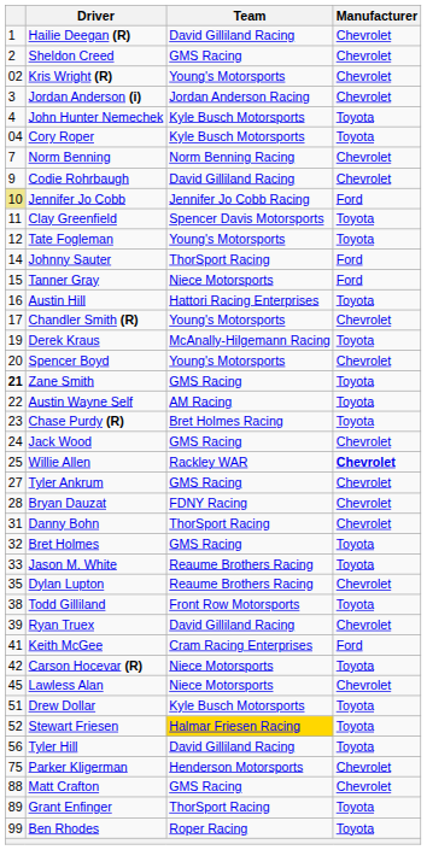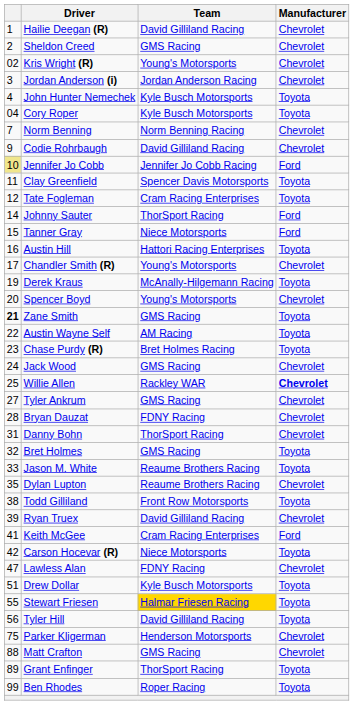 <table class="wikitable" style="font-size:95%">
 <tr>
 <th></th>
 <th>Driver</th>
 <th>Team</th>
 <th>Manufacturer</th>
 </tr>
 <tr>
 <td>1</td>
 <td><a href='#'>Hailie Deegan</a> <strong>(R)</strong></td>
 <td><a href='#'>David Gilliland Racing</a></td>
 <td><a href='#'>Chevrolet</a></td>
 </tr>
 <tr>
 <td>2</td>
 <td><a href='#'>Sheldon Creed</a></td>
 <td><a href='#'>GMS Racing</a></td>
 <td><a href='#'>Chevrolet</a></td>
 </tr>
 <tr>
 <td>02</td>
 <td><a href='#'>Kris Wright</a> <strong>(R)</strong></td>
 <td><a href='#'>Young's Motorsports</a></td>
 <td><a href='#'>Chevrolet</a></td>
 </tr>
 <tr>
 <td>3</td>
 <td><a href='#'>Jordan Anderson</a> <strong>(i)</strong></td>
 <td><a href='#'>Jordan Anderson Racing</a></td>
 <td><a href='#'>Chevrolet</a></td>
 </tr>
 <tr>
 <td>4</td>
 <td><a href='#'>John Hunter Nemechek</a></td>
 <td><a href='#'>Kyle Busch Motorsports</a></td>
 <td><a href='#'>Toyota</a></td>
 </tr>
 <tr>
 <td>04</td>
 <td><a href='#'>Cory Roper</a></td>
 <td><a href='#'>Kyle Busch Motorsports</a></td>
 <td><a href='#'>Toyota</a></td>
 </tr>
 <tr>
 <td>7</td>
 <td><a href='#'>Norm Benning</a></td>
 <td><a href='#'>Norm Benning Racing</a></td>
 <td><a href='#'>Chevrolet</a></td>
 </tr>
 <tr>
 <td>9</td>
 <td><a href='#'>Codie Rohrbaugh</a></td>
 <td><a href='#'>David Gilliland Racing</a></td>
 <td><a href='#'>Chevrolet</a></td>
 </tr>
 <tr>
 <td style="background: khaki;">10</td>
 <td><a href='#'>Jennifer Jo Cobb</a></td>
 <td><a href='#'>Jennifer Jo Cobb Racing</a></td>
 <td><a href='#'>Ford</a></td>
 </tr>
 <tr>
 <td>11</td>
 <td><a href='#'>Clay Greenfield</a></td>
 <td><a href='#'>Spencer Davis Motorsports</a></td>
 <td><a href='#'>Toyota</a></td>
 </tr>
 <tr>
 <td>12</td>
 <td><a href='#'>Tate Fogleman</a></td>
-<td><a href='#'>Young's Motorsports</a></td>
+<td><a href='#'>Cram Racing Enterprises</a></td>
 <td><a href='#'>Toyota</a></td>
 </tr>
 <tr>
 <td>14</td>
 <td><a href='#'>Johnny Sauter</a></td>
 <td><a href='#'>ThorSport Racing</a></td>
 <td><a href='#'>Ford</a></td>
 </tr>
 <tr>
 <td>15</td>
 <td><a href='#'>Tanner Gray</a></td>
 <td><a href='#'>Niece Motorsports</a></td>
 <td><a href='#'>Ford</a></td>
 </tr>
 <tr>
 <td>16</td>
 <td><a href='#'>Austin Hill</a></td>
 <td><a href='#'>Hattori Racing Enterprises</a></td>
 <td><a href='#'>Toyota</a></td>
 </tr>
 <tr>
 <td>17</td>
 <td><a href='#'>Chandler Smith</a> <strong>(R)</strong></td>
 <td><a href='#'>Young's Motorsports</a></td>
 <td><a href='#'>Chevrolet</a></td>
 </tr>
 <tr>
 <td>19</td>
 <td><a href='#'>Derek Kraus</a></td>
 <td><a href='#'>McAnally-Hilgemann Racing</a></td>
 <td><a href='#'>Toyota</a></td>
 </tr>
 <tr>
 <td>20</td>
 <td><a href='#'>Spencer Boyd</a></td>
 <td><a href='#'>Young's Motorsports</a></td>
 <td><a href='#'>Chevrolet</a></td>
 </tr>
 <tr>
 <td><strong>21</strong></td>
 <td><a href='#'>Zane Smith</a></td>
 <td><a href='#'>GMS Racing</a></td>
 <td><a href='#'>Toyota</a></td>
 </tr>
 <tr>
 <td>22</td>
 <td><a href='#'>Austin Wayne Self</a></td>
 <td><a href='#'>AM Racing</a></td>
 <td><a href='#'>Toyota</a></td>
 </tr>
 <tr>
 <td>23</td>
 <td><a href='#'>Chase Purdy</a> <strong>(R)</strong></td>
 <td><a href='#'>Bret Holmes Racing</a></td>
 <td><a href='#'>Toyota</a></td>
 </tr>
 <tr>
 <td>24</td>
 <td><a href='#'>Jack Wood</a></td>
 <td><a href='#'>GMS Racing</a></td>
 <td><a href='#'>Chevrolet</a></td>
 </tr>
 <tr>
 <td>25</td>
 <td><a href='#'>Willie Allen</a></td>
 <td><a href='#'>Rackley WAR</a></td>
 <td><strong><a href='#'>Chevrolet</a></strong></td>
 </tr>
 <tr>
 <td>27</td>
 <td><a href='#'>Tyler Ankrum</a></td>
 <td><a href='#'>GMS Racing</a></td>
 <td><a href='#'>Chevrolet</a></td>
 </tr>
 <tr>
 <td>28</td>
 <td><a href='#'>Bryan Dauzat</a></td>
 <td><a href='#'>FDNY Racing</a></td>
 <td><a href='#'>Chevrolet</a></td>
 </tr>
 <tr>
 <td>31</td>
 <td><a href='#'>Danny Bohn</a></td>
 <td><a href='#'>ThorSport Racing</a></td>
 <td><a href='#'>Chevrolet</a></td>
 </tr>
 <tr>
 <td>32</td>
 <td><a href='#'>Bret Holmes</a></td>
 <td><a href='#'>GMS Racing</a></td>
 <td><a href='#'>Toyota</a></td>
 </tr>
 <tr>
 <td>33</td>
 <td><a href='#'>Jason M. White</a></td>
 <td><a href='#'>Reaume Brothers Racing</a></td>
 <td><a href='#'>Toyota</a></td>
 </tr>
 <tr>
 <td>35</td>
 <td><a href='#'>Dylan Lupton</a></td>
 <td><a href='#'>Reaume Brothers Racing</a></td>
 <td><a href='#'>Chevrolet</a></td>
 </tr>
 <tr>
 <td>38</td>
 <td><a href='#'>Todd Gilliland</a></td>
 <td><a href='#'>Front Row Motorsports</a></td>
 <td><a href='#'>Toyota</a></td>
 </tr>
 <tr>
 <td>39</td>
 <td><a href='#'>Ryan Truex</a></td>
 <td><a href='#'>David Gilliland Racing</a></td>
 <td><a href='#'>Chevrolet</a></td>
 </tr>
 <tr>
 <td>41</td>
 <td><a href='#'>Keith McGee</a></td>
 <td><a href='#'>Cram Racing Enterprises</a></td>
 <td><a href='#'>Ford</a></td>
 </tr>
 <tr>
 <td>42</td>
 <td><a href='#'>Carson Hocevar</a> <strong>(R)</strong></td>
 <td><a href='#'>Niece Motorsports</a></td>
 <td><a href='#'>Toyota</a></td>
 </tr>
 <tr>
-<td>45</td>
+<td>47</td>
 <td><a href='#'>Lawless Alan</a></td>
-<td><a href='#'>Niece Motorsports</a></td>
+<td><a href='#'>FDNY Racing</a></td>
 <td><a href='#'>Chevrolet</a></td>
 </tr>
 <tr>
 <td>51</td>
 <td><a href='#'>Drew Dollar</a></td>
 <td><a href='#'>Kyle Busch Motorsports</a></td>
 <td><a href='#'>Toyota</a></td>
 </tr>
 <tr>
-<td>52</td>
+<td>55</td>
 <td><a href='#'>Stewart Friesen</a></td>
 <td style="background: gold;"><a href='#'>Halmar Friesen Racing</a></td>
 <td><a href='#'>Toyota</a></td>
 </tr>
 <tr>
 <td>56</td>
 <td><a href='#'>Tyler Hill</a></td>
 <td><a href='#'>David Gilliland Racing</a></td>
 <td><a href='#'>Toyota</a></td>
 </tr>
 <tr>
 <td>75</td>
 <td><a href='#'>Parker Kligerman</a></td>
 <td><a href='#'>Henderson Motorsports</a></td>
 <td><a href='#'>Chevrolet</a></td>
 </tr>
 <tr>
 <td>88</td>
 <td><a href='#'>Matt Crafton</a></td>
 <td><a href='#'>GMS Racing</a></td>
 <td><a href='#'>Chevrolet</a></td>
 </tr>
 <tr>
 <td>89</td>
 <td><a href='#'>Grant Enfinger</a></td>
 <td><a href='#'>ThorSport Racing</a></td>
 <td><a href='#'>Toyota</a></td>
 </tr>
 <tr>
 <td>99</td>
 <td><a href='#'>Ben Rhodes</a></td>
 <td><a href='#'>Roper Racing</a></td>
 <td><a href='#'>Toyota</a></td>
 </tr>
 <tr>
 <th colspan="7"></th>
 </tr>
 </table>
